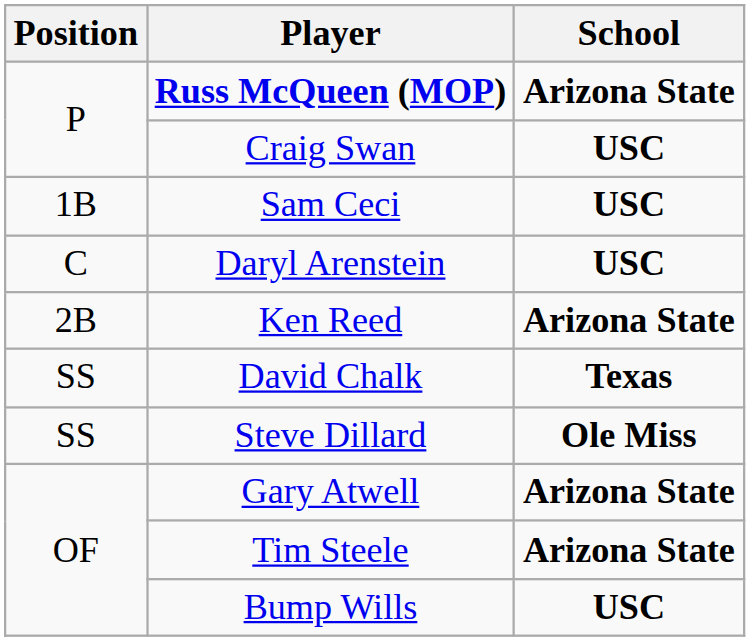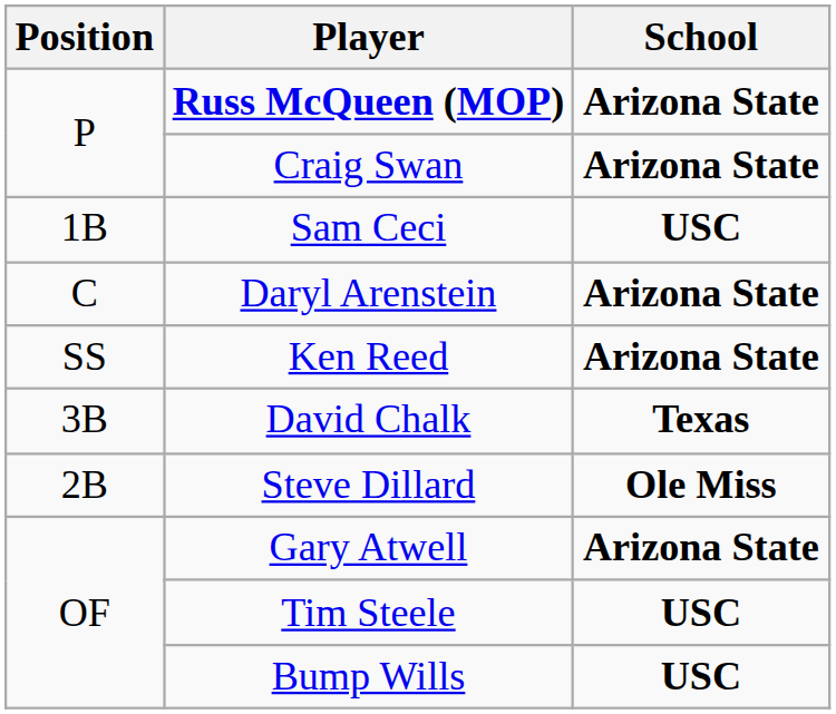 <table class="wikitable" style=text-align:center>
 <tr>
 <th>Position</th>
 <th>Player</th>
 <th>School</th>
 </tr>
 <tr>
 <td rowspan=2>P</td>
 <td><strong><a href='#'>Russ McQueen</a> (<a href='#'>MOP</a>)</strong></td>
 <td style=><strong>Arizona State</strong></td>
 </tr>
 <tr>
 <td><a href='#'>Craig Swan</a></td>
-<td style=><strong>USC</strong></td>
+<td style=><strong>Arizona State</strong></td>
 </tr>
 <tr>
 <td>1B</td>
 <td><a href='#'>Sam Ceci</a></td>
 <td style=><strong>USC</strong></td>
 </tr>
 <tr>
 <td>C</td>
 <td><a href='#'>Daryl Arenstein</a></td>
-<td style=><strong>USC</strong></td>
+<td style=><strong>Arizona State</strong></td>
 </tr>
 <tr>
-<td>2B</td>
+<td>SS</td>
 <td><a href='#'>Ken Reed</a></td>
 <td style=><strong>Arizona State</strong></td>
 </tr>
 <tr>
-<td>SS</td>
+<td>3B</td>
 <td><a href='#'>David Chalk</a></td>
 <td style=><strong>Texas</strong></td>
 </tr>
 <tr>
-<td>SS</td>
+<td>2B</td>
 <td><a href='#'>Steve Dillard</a></td>
 <td style=><strong>Ole Miss</strong></td>
 </tr>
 <tr>
 <td rowspan=3>OF</td>
 <td><a href='#'>Gary Atwell</a></td>
 <td style=><strong>Arizona State</strong></td>
 </tr>
 <tr>
 <td><a href='#'>Tim Steele</a></td>
-<td style=><strong>Arizona State</strong></td>
+<td style=><strong>USC</strong></td>
 </tr>
 <tr>
 <td><a href='#'>Bump Wills</a></td>
 <td style=><strong>USC</strong></td>
 </tr>
 </table>
